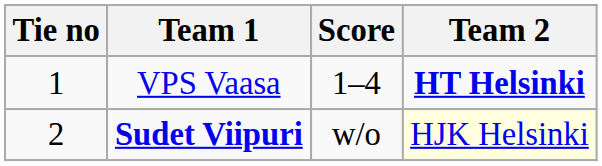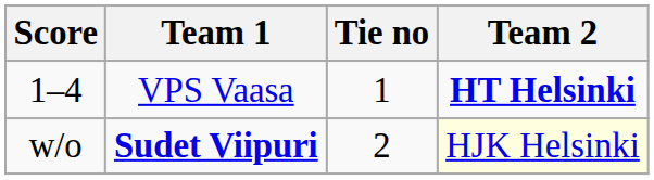 <table class="wikitable" style="text-align:center">
 <tr>
+<th style= width="60px">Score</th>
+<th style= width="150px">Team 1</th>
 <th style= width="40px">Tie no</th>
-<th style= width="150px">Team 1</th>
-<th style= width="60px">Score</th>
 <th style= width="150px">Team 2</th>
 </tr>
 <tr>
+<td>1–4</td>
+<td><a href='#'>VPS Vaasa</a></td>
 <td>1</td>
-<td><a href='#'>VPS Vaasa</a></td>
-<td>1–4</td>
 <td><strong><a href='#'>HT Helsinki</a></strong></td>
 </tr>
 <tr>
+<td>w/o</td>
+<td><strong><a href='#'>Sudet Viipuri</a></strong></td>
 <td>2</td>
-<td><strong><a href='#'>Sudet Viipuri</a></strong></td>
-<td>w/o</td>
 <td style="background: lightyellow;"><a href='#'>HJK Helsinki</a></td>
 </tr>
 </table>
